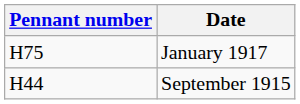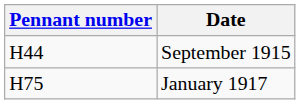 <table class="wikitable" style="text-align:left">
 <tr>
 <th><a href='#'>Pennant number</a></th>
 <th>Date</th>
 </tr>
 <tr>
+<td>H44</td>
+<td>September 1915</td>
+</tr>
+<tr>
 <td>H75</td>
 <td>January 1917</td>
 </tr>
-<tr>
-<td>H44</td>
-<td>September 1915</td>
-</tr>
 </table>
